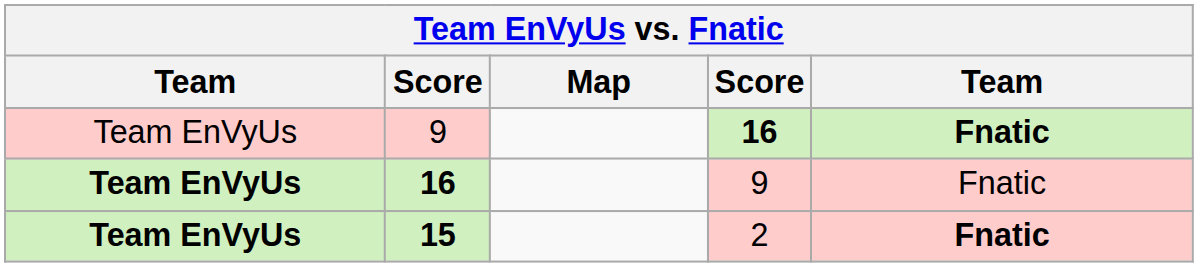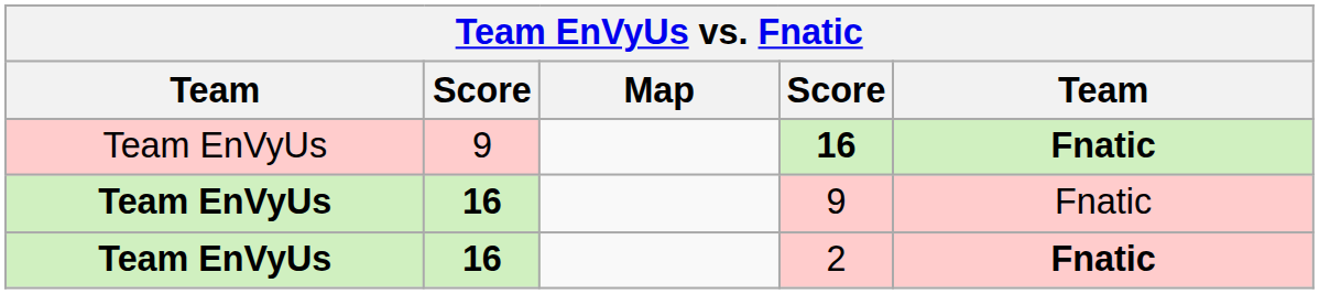 <table class="wikitable" style="text-align: center;">
 <tr>
 <th colspan=5><a href='#'>Team EnVyUs</a> vs.  <a href='#'>Fnatic</a></th>
 </tr>
 <tr>
 <th width="181px">Team</th>
 <th width="20px">Score</th>
 <th width="100px">Map</th>
 <th width="20px">Score</th>
 <th width="181px">Team</th>
 </tr>
 <tr>
 <td style="background: #FFCCCC;">Team EnVyUs</td>
 <td style="background: #FFCCCC;">9</td>
 <td></td>
 <td style="background: #D0F0C0;"><strong>16</strong></td>
 <td style="background: #D0F0C0;"><strong>Fnatic</strong></td>
 </tr>
 <tr>
 <td style="background: #D0F0C0;"><strong>Team EnVyUs</strong></td>
 <td style="background: #D0F0C0;"><strong>16</strong></td>
 <td></td>
 <td style="background: #FFCCCC;">9</td>
 <td style="background: #FFCCCC;">Fnatic</td>
 </tr>
 <tr>
 <td style="background: #D0F0C0;"><strong>Team EnVyUs</strong></td>
-<td style="background: #D0F0C0;"><strong>15</strong></td>
+<td style="background: #D0F0C0;"><strong>16</strong></td>
 <td></td>
 <td style="background: #FFCCCC;">2</td>
 <td style="background: #FFCCCC;"><strong>Fnatic</strong></td>
 </tr>
 </table>
